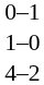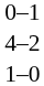 <table cellspacing=1 width=70%>
 <tr>
 <th width=25%></th>
 <th width=30%></th>
 <th width=15%></th>
 <th width=30%></th>
 </tr>
 <tr>
 <td></td>
 <td align=right></td>
 <td align=center>0–1</td>
 <td></td>
 </tr>
 <tr>
 <td></td>
 <td align=right></td>
-<td align=center>1–0</td>
+<td align=center>4–2</td>
 <td></td>
 </tr>
 <tr>
 <td></td>
 <td align=right></td>
-<td align=center>4–2</td>
+<td align=center>1–0</td>
 <td></td>
 </tr>
 </table>
